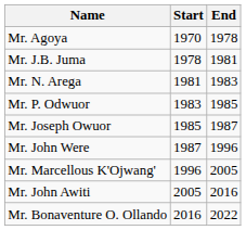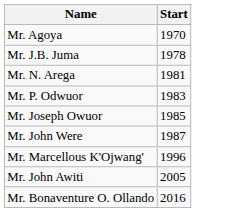 <table class="wikitable">
 <tr>
 <th>Name</th>
 <th>Start</th>
-<th>End</th>
 </tr>
 <tr>
 <td>Mr. Agoya</td>
 <td>1970</td>
-<td>1978</td>
 </tr>
 <tr>
 <td>Mr. J.B. Juma</td>
 <td>1978</td>
-<td>1981</td>
 </tr>
 <tr>
 <td>Mr. N. Arega</td>
 <td>1981</td>
-<td>1983</td>
 </tr>
 <tr>
 <td>Mr. P. Odwuor</td>
 <td>1983</td>
-<td>1985</td>
 </tr>
 <tr>
 <td>Mr. Joseph Owuor</td>
 <td>1985</td>
-<td>1987</td>
 </tr>
 <tr>
 <td>Mr. John Were</td>
 <td>1987</td>
-<td>1996</td>
 </tr>
 <tr>
 <td>Mr. Marcellous K'Ojwang'</td>
 <td>1996</td>
-<td>2005</td>
 </tr>
 <tr>
 <td>Mr. John Awiti</td>
 <td>2005</td>
-<td>2016</td>
 </tr>
 <tr>
 <td>Mr. Bonaventure O. Ollando</td>
 <td>2016</td>
-<td>2022</td>
 </tr>
 </table>
